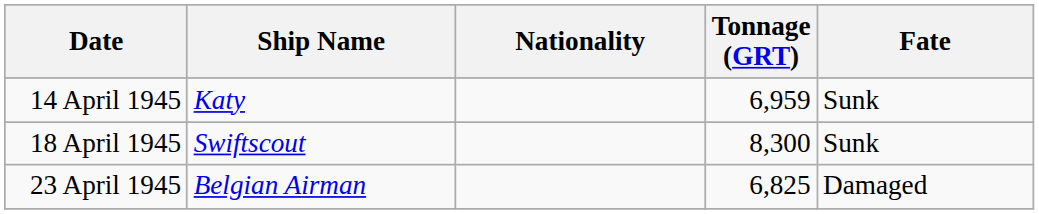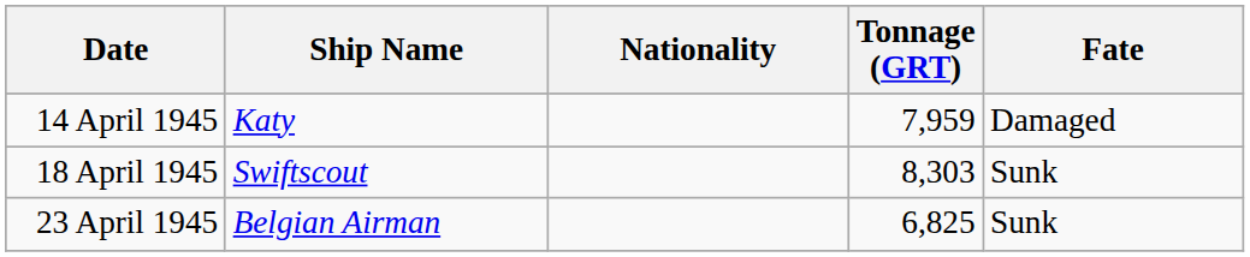 <table class="wikitable sortable">
 <tr>
 <th width="100px">Date</th>
 <th width="150px">Ship Name</th>
 <th width="140px">Nationality</th>
 <th width="25px">Tonnage (<a href='#'>GRT</a>)</th>
 <th width="120px">Fate</th>
 </tr>
 <tr>
 <td align="right">14 April 1945</td>
 <td align="left"><a href='#'><em>Katy</em></a></td>
 <td align="left"></td>
-<td align="right">6,959</td>
-<td align="left">Sunk</td>
+<td align="right">7,959</td>
+<td align="left">Damaged</td>
 </tr>
 <tr>
 <td align="right">18 April 1945</td>
 <td align="left"><a href='#'><em>Swiftscout</em></a></td>
 <td align="left"></td>
-<td align="right">8,300</td>
+<td align="right">8,303</td>
 <td align="left">Sunk</td>
 </tr>
 <tr>
 <td align="right">23 April 1945</td>
 <td align="left"><a href='#'><em>Belgian Airman</em></a></td>
 <td align="left"></td>
 <td align="right">6,825</td>
-<td align="left">Damaged</td>
+<td align="left">Sunk</td>
 </tr>
 </table>
